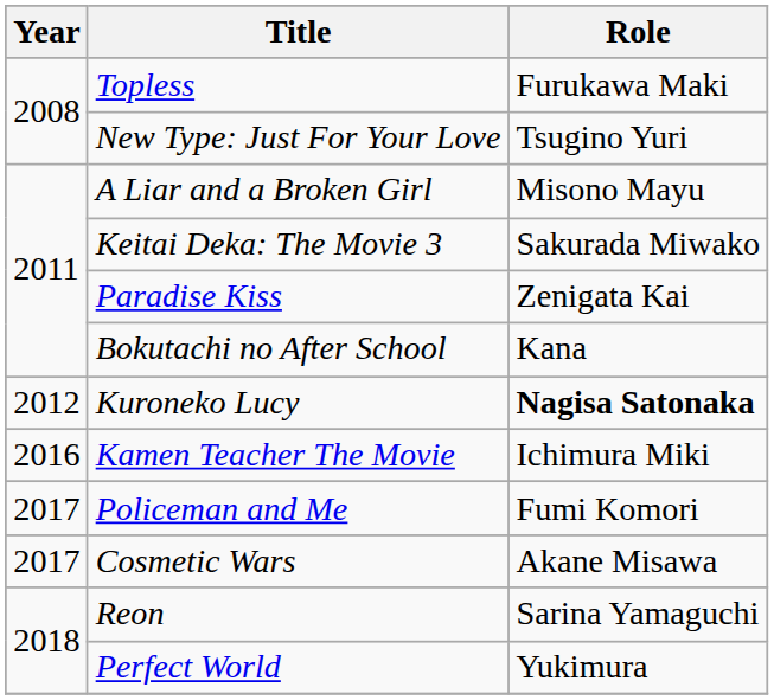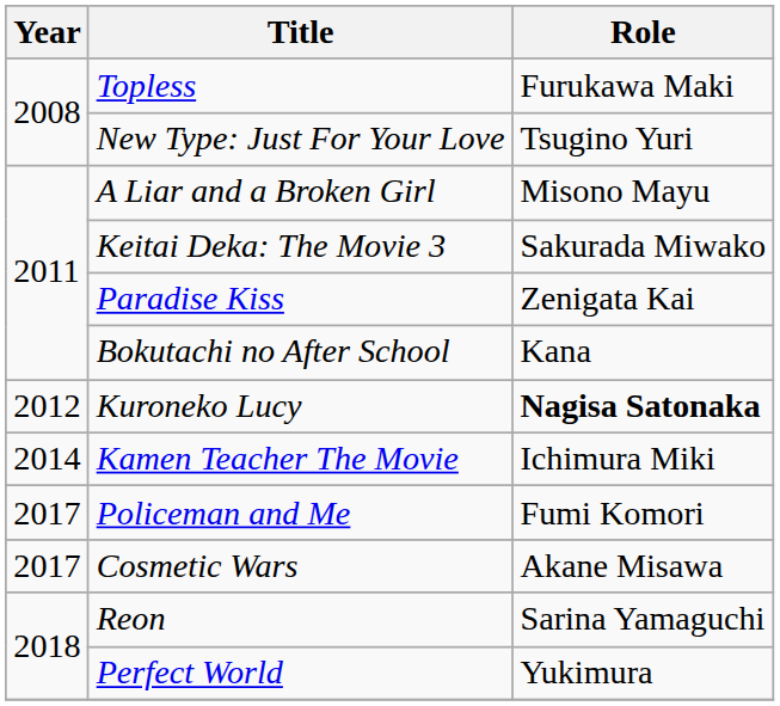 <table class="wikitable">
 <tr>
 <th>Year</th>
 <th>Title</th>
 <th>Role</th>
 </tr>
 <tr>
 <td rowspan=2>2008</td>
 <td><em><a href='#'>Topless</a></em></td>
 <td>Furukawa Maki</td>
 </tr>
 <tr>
 <td><em>New Type: Just For Your Love</em></td>
 <td>Tsugino Yuri</td>
 </tr>
 <tr>
 <td rowspan=4>2011</td>
 <td><em>A Liar and a Broken Girl</em></td>
 <td>Misono Mayu</td>
 </tr>
 <tr>
 <td><em>Keitai Deka: The Movie 3</em></td>
 <td>Sakurada Miwako</td>
 </tr>
 <tr>
 <td><em><a href='#'>Paradise Kiss</a></em></td>
 <td>Zenigata Kai</td>
 </tr>
 <tr>
 <td><em>Bokutachi no After School</em></td>
 <td>Kana</td>
 </tr>
 <tr>
 <td>2012</td>
 <td><em>Kuroneko Lucy</em></td>
 <td><strong>Nagisa Satonaka</strong></td>
 </tr>
 <tr>
-<td>2016</td>
+<td>2014</td>
 <td><em><a href='#'>Kamen Teacher The Movie</a></em></td>
 <td>Ichimura Miki</td>
 </tr>
 <tr>
 <td>2017</td>
 <td><em><a href='#'>Policeman and Me</a></em></td>
 <td>Fumi Komori</td>
 </tr>
 <tr>
 <td>2017</td>
 <td><em>Cosmetic Wars</em></td>
 <td>Akane Misawa</td>
 </tr>
 <tr>
 <td rowspan=2>2018</td>
 <td><em>Reon</em></td>
 <td>Sarina Yamaguchi</td>
 </tr>
 <tr>
 <td><em><a href='#'>Perfect World</a></em></td>
 <td>Yukimura</td>
 </tr>
 <tr>
 </tr>
 </table>
